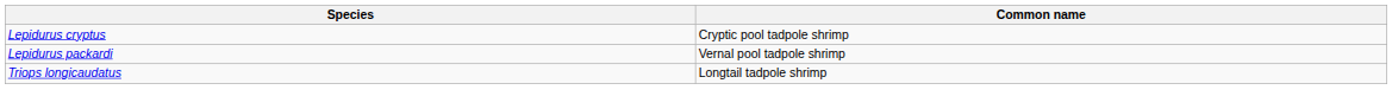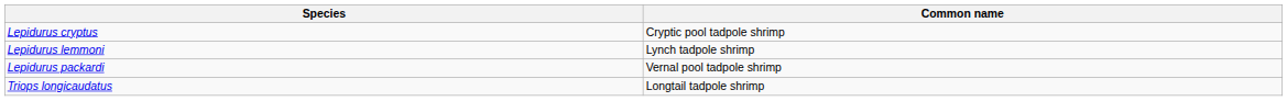 <table width=90% class="wikitable">
 <tr>
 <th width=25%>Species</th>
 <th width=25%>Common name</th>
 </tr>
 <tr>
 <td><em><a href='#'>Lepidurus cryptus</a></em></td>
 <td>Cryptic pool tadpole shrimp</td>
 </tr>
 <tr>
+<td><em><a href='#'>Lepidurus lemmoni</a></em></td>
+<td>Lynch tadpole shrimp</td>
+</tr>
+<tr>
 <td><em><a href='#'>Lepidurus packardi</a></em></td>
 <td>Vernal pool tadpole shrimp</td>
 </tr>
 <tr>
 <td><em><a href='#'>Triops longicaudatus</a></em></td>
 <td>Longtail tadpole shrimp</td>
 </tr>
 </table>
